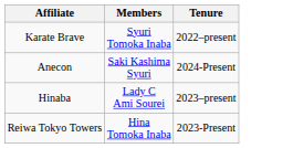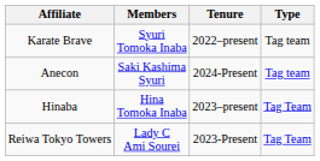 <table class="wikitable sortable" style="text-align:center;">
 <tr>
 <th>Affiliate</th>
 <th>Members</th>
 <th>Tenure</th>
+<th>Type</th>
 </tr>
 <tr>
 <td>Karate Brave</td>
 <td><a href='#'>Syuri</a><br><a href='#'>Tomoka Inaba</a></td>
 <td>2022–present</td>
+<td>Tag team</td>
 </tr>
 <tr>
 <td>Anecon</td>
 <td><a href='#'>Saki Kashima</a><br><a href='#'>Syuri</a></td>
 <td>2024-Present</td>
+<td><a href='#'>Tag team</a></td>
 </tr>
 <tr>
 <td>Hinaba</td>
-<td><a href='#'>Lady C</a><br><a href='#'>Ami Sourei</a></td>
+<td><a href='#'>Hina</a><br><a href='#'>Tomoka Inaba</a></td>
 <td>2023–present</td>
+<td><a href='#'>Tag Team</a></td>
 </tr>
 <tr>
 <td>Reiwa Tokyo Towers</td>
-<td><a href='#'>Hina</a><br><a href='#'>Tomoka Inaba</a></td>
+<td><a href='#'>Lady C</a><br><a href='#'>Ami Sourei</a></td>
 <td>2023-Present</td>
+<td><a href='#'>Tag Team</a></td>
 </tr>
 </table>
